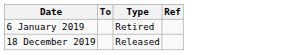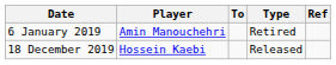 <table class="wikitable">
 <tr>
 <th><strong>Date</strong></th>
+<th><strong>Player</strong></th>
 <th><strong>To</strong></th>
 <th><strong>Type</strong></th>
 <th><strong>Ref</strong></th>
 </tr>
 <tr>
 <td>6 January 2019</td>
+<td> <a href='#'>Amin Manouchehri</a></td>
 <td></td>
 <td>Retired</td>
 <td></td>
 </tr>
 <tr>
 <td>18 December 2019</td>
+<td> <a href='#'>Hossein Kaebi</a></td>
 <td></td>
 <td>Released</td>
 <td></td>
 </tr>
 </table>
